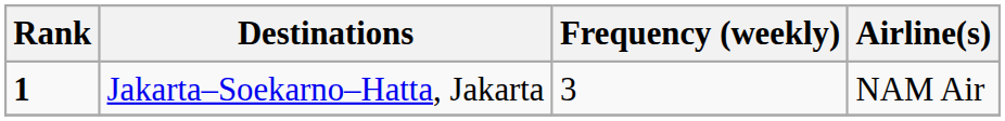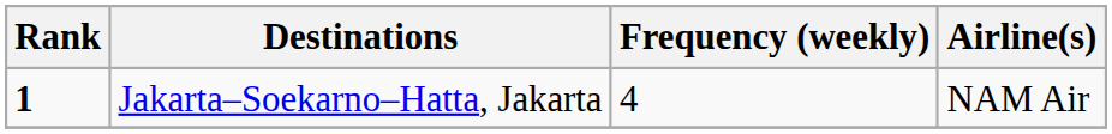 <table class="wikitable sortable" style="font-size:89%;" cellpadding=4>
 <tr bgcolor="#DDDDDD">
 <th>Rank</th>
 <th>Destinations</th>
 <th>Frequency (weekly)</th>
 <th>Airline(s)</th>
 </tr>
 <tr>
 <td><strong>1</strong></td>
 <td><a href='#'>Jakarta–Soekarno–Hatta</a>, Jakarta</td>
-<td>3</td>
+<td>4</td>
 <td>NAM Air</td>
 </tr>
 <tr>
 </tr>
 </table>
